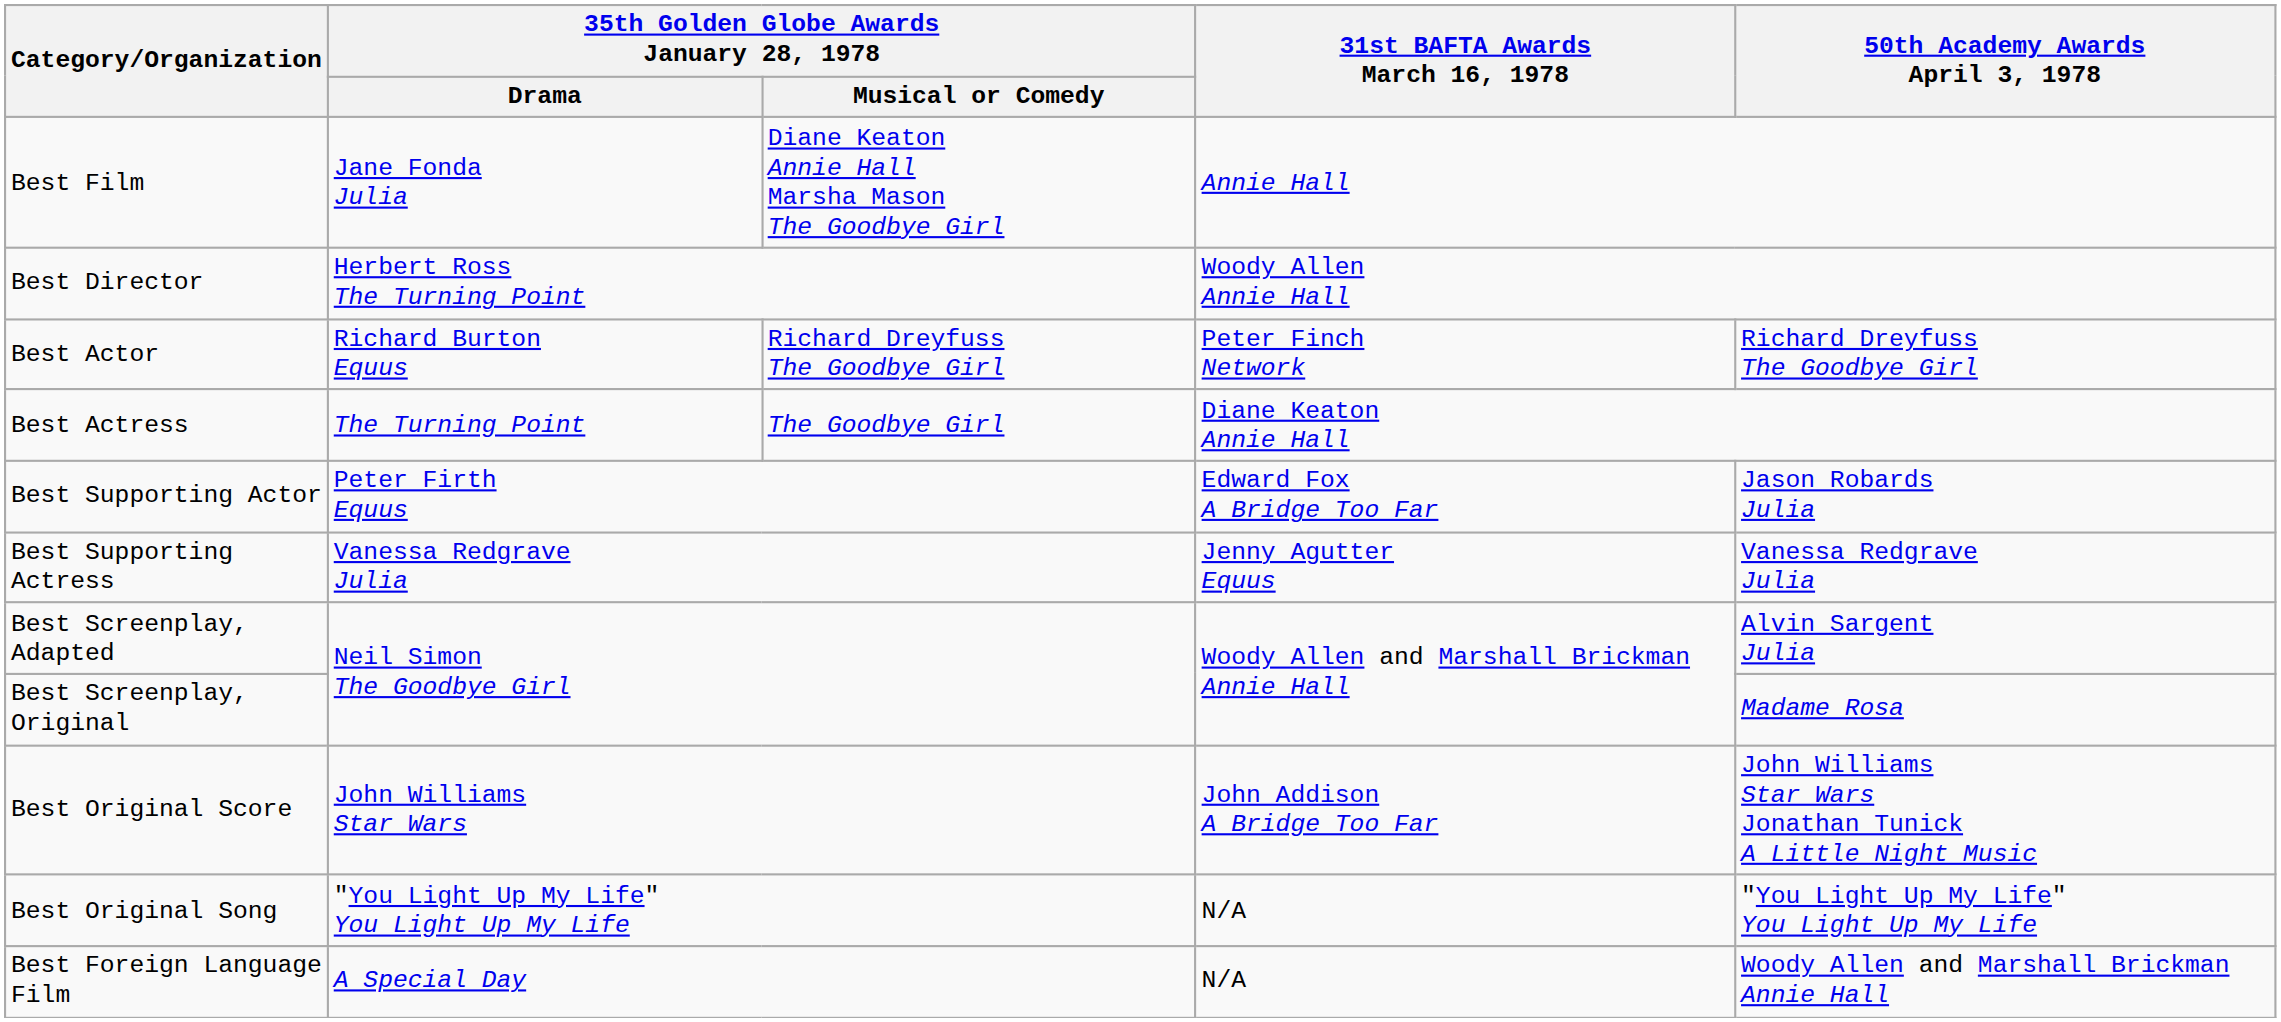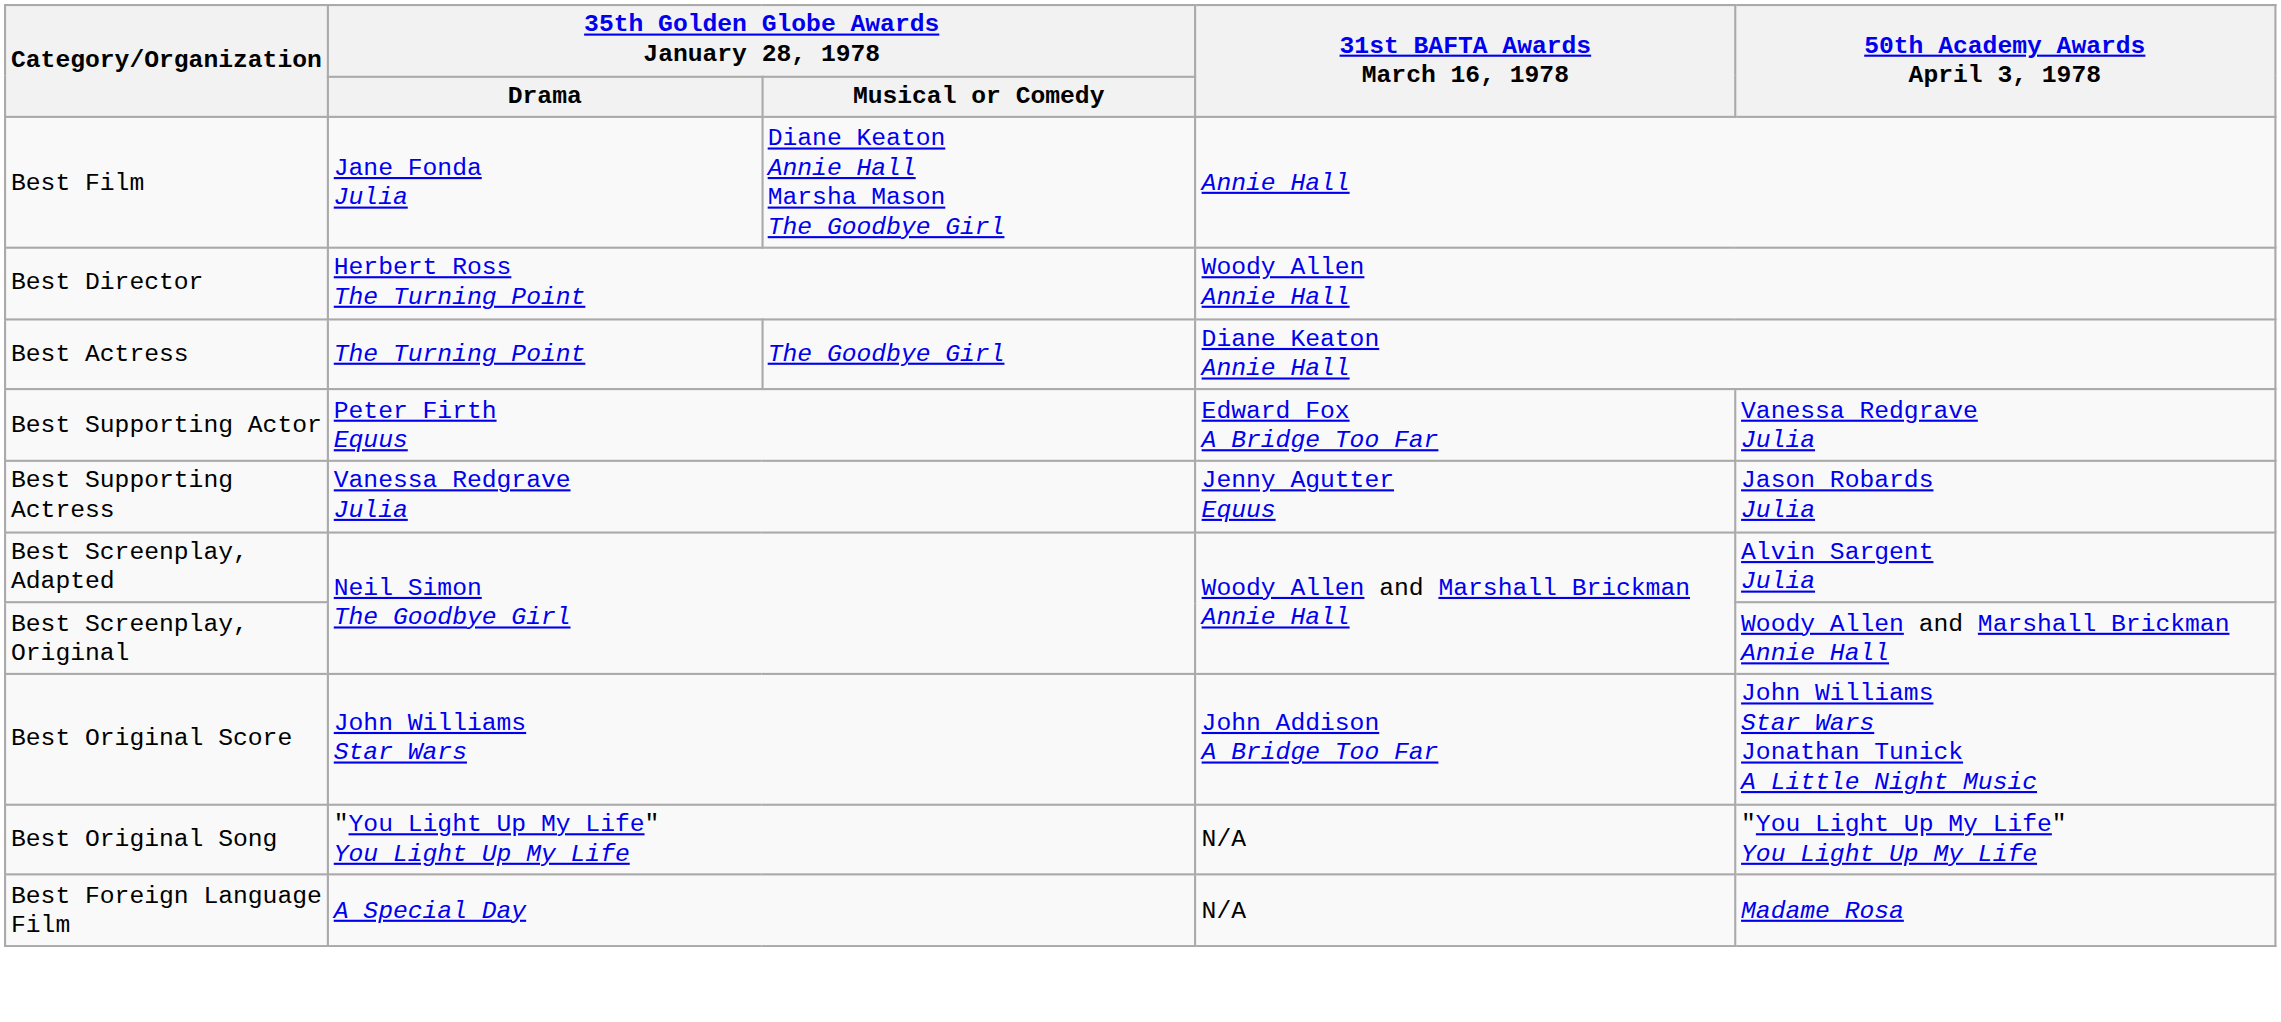 <table class="wikitable" style="font-size: 90%;">
 <tr>
 <th rowspan="2" style="width:20px;">Category/Organization</th>
 <th colspan="2" style="width:250px;"><a href='#'>35th Golden Globe Awards</a><br>January 28, 1978</th>
 <th rowspan="2" style="width:250px;"><a href='#'>31st BAFTA Awards</a><br>March 16, 1978</th>
 <th rowspan="2" style="width:250px;"><a href='#'>50th Academy Awards</a><br>April 3, 1978</th>
 </tr>
 <tr>
 <th width=200>Drama</th>
 <th style="width:200px;">Musical or Comedy</th>
 </tr>
 <tr>
 <td>Best Film</td>
 <td><a href='#'>Jane Fonda</a><br><em><a href='#'>Julia</a></em></td>
 <td><a href='#'>Diane Keaton</a><br><em><a href='#'>Annie Hall</a></em><br><a href='#'>Marsha Mason</a><br><em><a href='#'>The Goodbye Girl</a></em></td>
 <td colspan="2"><em><a href='#'>Annie Hall</a></em></td>
 </tr>
 <tr>
 <td>Best Director</td>
 <td colspan="2"><a href='#'>Herbert Ross</a><br><em><a href='#'>The Turning Point</a></em></td>
 <td colspan="2"><a href='#'>Woody Allen</a><br><em><a href='#'>Annie Hall</a></em></td>
 </tr>
 <tr>
-<td>Best Actor</td>
-<td><a href='#'>Richard Burton</a><br><em><a href='#'>Equus</a></em></td>
-<td><a href='#'>Richard Dreyfuss</a><br><em><a href='#'>The Goodbye Girl</a></em></td>
-<td><a href='#'>Peter Finch</a><br><em><a href='#'>Network</a></em></td>
-<td><a href='#'>Richard Dreyfuss</a><br><em><a href='#'>The Goodbye Girl</a></em></td>
-</tr>
-<tr>
 <td>Best Actress</td>
 <td><em><a href='#'>The Turning Point</a></em></td>
 <td><em><a href='#'>The Goodbye Girl</a></em></td>
 <td colspan="2"><a href='#'>Diane Keaton</a><br><em><a href='#'>Annie Hall</a></em></td>
 </tr>
 <tr>
 <td>Best Supporting Actor</td>
 <td colspan="2"><a href='#'>Peter Firth</a><br><em><a href='#'>Equus</a></em></td>
 <td><a href='#'>Edward Fox</a><br><em><a href='#'>A Bridge Too Far</a></em></td>
-<td><a href='#'>Jason Robards</a><br><em><a href='#'>Julia</a></em></td>
+<td><a href='#'>Vanessa Redgrave</a><br><em><a href='#'>Julia</a></em></td>
 </tr>
 <tr>
 <td>Best Supporting Actress</td>
 <td colspan="2"><a href='#'>Vanessa Redgrave</a><br><em><a href='#'>Julia</a></em></td>
 <td><a href='#'>Jenny Agutter</a><br><em><a href='#'>Equus</a></em></td>
-<td><a href='#'>Vanessa Redgrave</a><br><em><a href='#'>Julia</a></em></td>
+<td><a href='#'>Jason Robards</a><br><em><a href='#'>Julia</a></em></td>
 </tr>
 <tr>
 <td>Best Screenplay, Adapted</td>
 <td colspan="2" rowspan="2"><a href='#'>Neil Simon</a><br><em><a href='#'>The Goodbye Girl</a></em></td>
 <td rowspan="2"><a href='#'>Woody Allen</a> and <a href='#'>Marshall Brickman</a><br><em><a href='#'>Annie Hall</a></em></td>
 <td><a href='#'>Alvin Sargent</a><br><em><a href='#'>Julia</a></em></td>
 </tr>
 <tr>
 <td>Best Screenplay, Original</td>
-<td><em><a href='#'>Madame Rosa</a></em></td>
+<td><a href='#'>Woody Allen</a> and <a href='#'>Marshall Brickman</a><br><em><a href='#'>Annie Hall</a></em></td>
 </tr>
 <tr>
 <td>Best Original Score</td>
 <td colspan="2"><a href='#'>John Williams</a><br><em><a href='#'>Star Wars</a></em></td>
 <td><a href='#'>John Addison</a><br><em><a href='#'>A Bridge Too Far</a></em></td>
 <td><a href='#'>John Williams</a><br><em><a href='#'>Star Wars</a></em><br><a href='#'>Jonathan Tunick</a><br><em><a href='#'>A Little Night Music</a></em></td>
 </tr>
 <tr>
 <td>Best Original Song</td>
 <td colspan="2">"<a href='#'>You Light Up My Life</a>"<br><em><a href='#'>You Light Up My Life</a></em></td>
 <td>N/A</td>
 <td>"<a href='#'>You Light Up My Life</a>"<br><em><a href='#'>You Light Up My Life</a></em></td>
 </tr>
 <tr>
 <td>Best Foreign Language Film</td>
 <td colspan="2"><em><a href='#'>A Special Day</a></em></td>
 <td>N/A</td>
-<td><a href='#'>Woody Allen</a> and <a href='#'>Marshall Brickman</a><br><em><a href='#'>Annie Hall</a></em></td>
+<td><em><a href='#'>Madame Rosa</a></em></td>
 </tr>
 </table>
